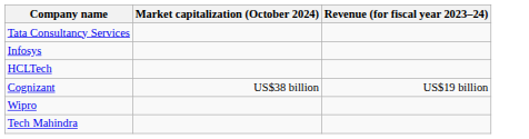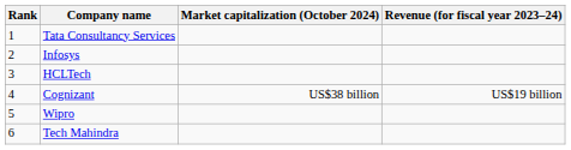 <table class="wikitable">
 <tr>
+<th>Rank</th>
 <th>Company name</th>
 <th>Market capitalization (October 2024)</th>
 <th>Revenue (for fiscal year 2023–24)</th>
 </tr>
 <tr>
+<td>1</td>
 <td><a href='#'>Tata Consultancy Services</a></td>
 <td style="text-align:right;"></td>
 <td style="text-align:right;"></td>
 </tr>
 <tr>
+<td>2</td>
 <td><a href='#'>Infosys</a></td>
 <td style="text-align:right;"></td>
 <td style="text-align:right;"></td>
 </tr>
 <tr>
+<td>3</td>
 <td><a href='#'>HCLTech</a></td>
 <td style="text-align:right;"></td>
 <td style="text-align:right;"></td>
 </tr>
 <tr>
+<td>4</td>
 <td><a href='#'>Cognizant</a></td>
 <td style="text-align:right;">US$38 billion</td>
 <td style="text-align:right;">US$19 billion</td>
 </tr>
 <tr>
+<td>5</td>
 <td><a href='#'>Wipro</a></td>
 <td style="text-align:right;"></td>
 <td style="text-align:right;"></td>
 </tr>
 <tr>
+<td>6</td>
 <td><a href='#'>Tech Mahindra</a></td>
 <td style="text-align:right;"></td>
 <td style="text-align:right;"></td>
 </tr>
 </table>
